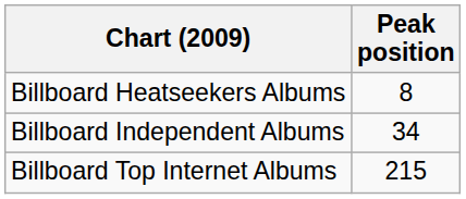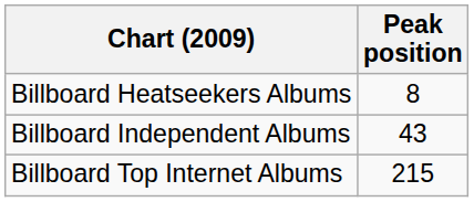 <table class="wikitable sortable">
 <tr>
 <th>Chart (2009)</th>
 <th>Peak<br>position</th>
 </tr>
 <tr>
 <td>Billboard Heatseekers Albums </td>
 <td style="text-align:center;">8</td>
 </tr>
 <tr>
 <td>Billboard Independent Albums </td>
-<td style="text-align:center;">34</td>
+<td style="text-align:center;">43</td>
 </tr>
 <tr>
 <td>Billboard Top Internet Albums </td>
 <td style="text-align:center;">215</td>
 </tr>
 </table>
